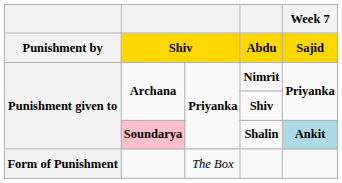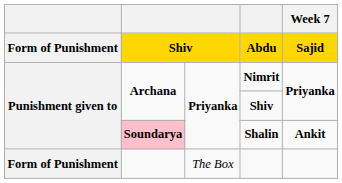 <table class="wikitable" style=" text-align:center; font-size:85%; line-height:25px; width:auto;">
 <tr>
 <th></th>
 <th colspan="2"></th>
 <th></th>
 <th>Week 7</th>
 </tr>
 <tr>
-<th>Punishment by</th>
+<th>Form of Punishment</th>
 <td Colspan="2" Bgcolor=gold><strong>Shiv</strong></td>
 <td bgcolor=gold><strong>Abdu</strong></td>
 <td Bgcolor=gold><strong>Sajid</strong></td>
 </tr>
 <tr>
 <th rowspan="3">Punishment given to</th>
 <td rowspan="2"><strong>Archana</strong></td>
 <td rowspan="3"><strong>Priyanka</strong></td>
 <td><strong>Nimrit</strong></td>
 <td rowspan="2"><strong>Priyanka</strong></td>
 </tr>
 <tr>
 <td><strong>Shiv</strong></td>
 </tr>
 <tr>
 <td style="background: pink;"><strong>Soundarya</strong></td>
 <td><strong>Shalin</strong></td>
-<td style="background: lightblue;"><strong>Ankit</strong></td>
+<td><strong>Ankit</strong></td>
 </tr>
 <tr>
 <th>Form of Punishment</th>
 <td></td>
 <td><em>The Box</em></td>
 <td></td>
 <td></td>
 </tr>
 </table>
